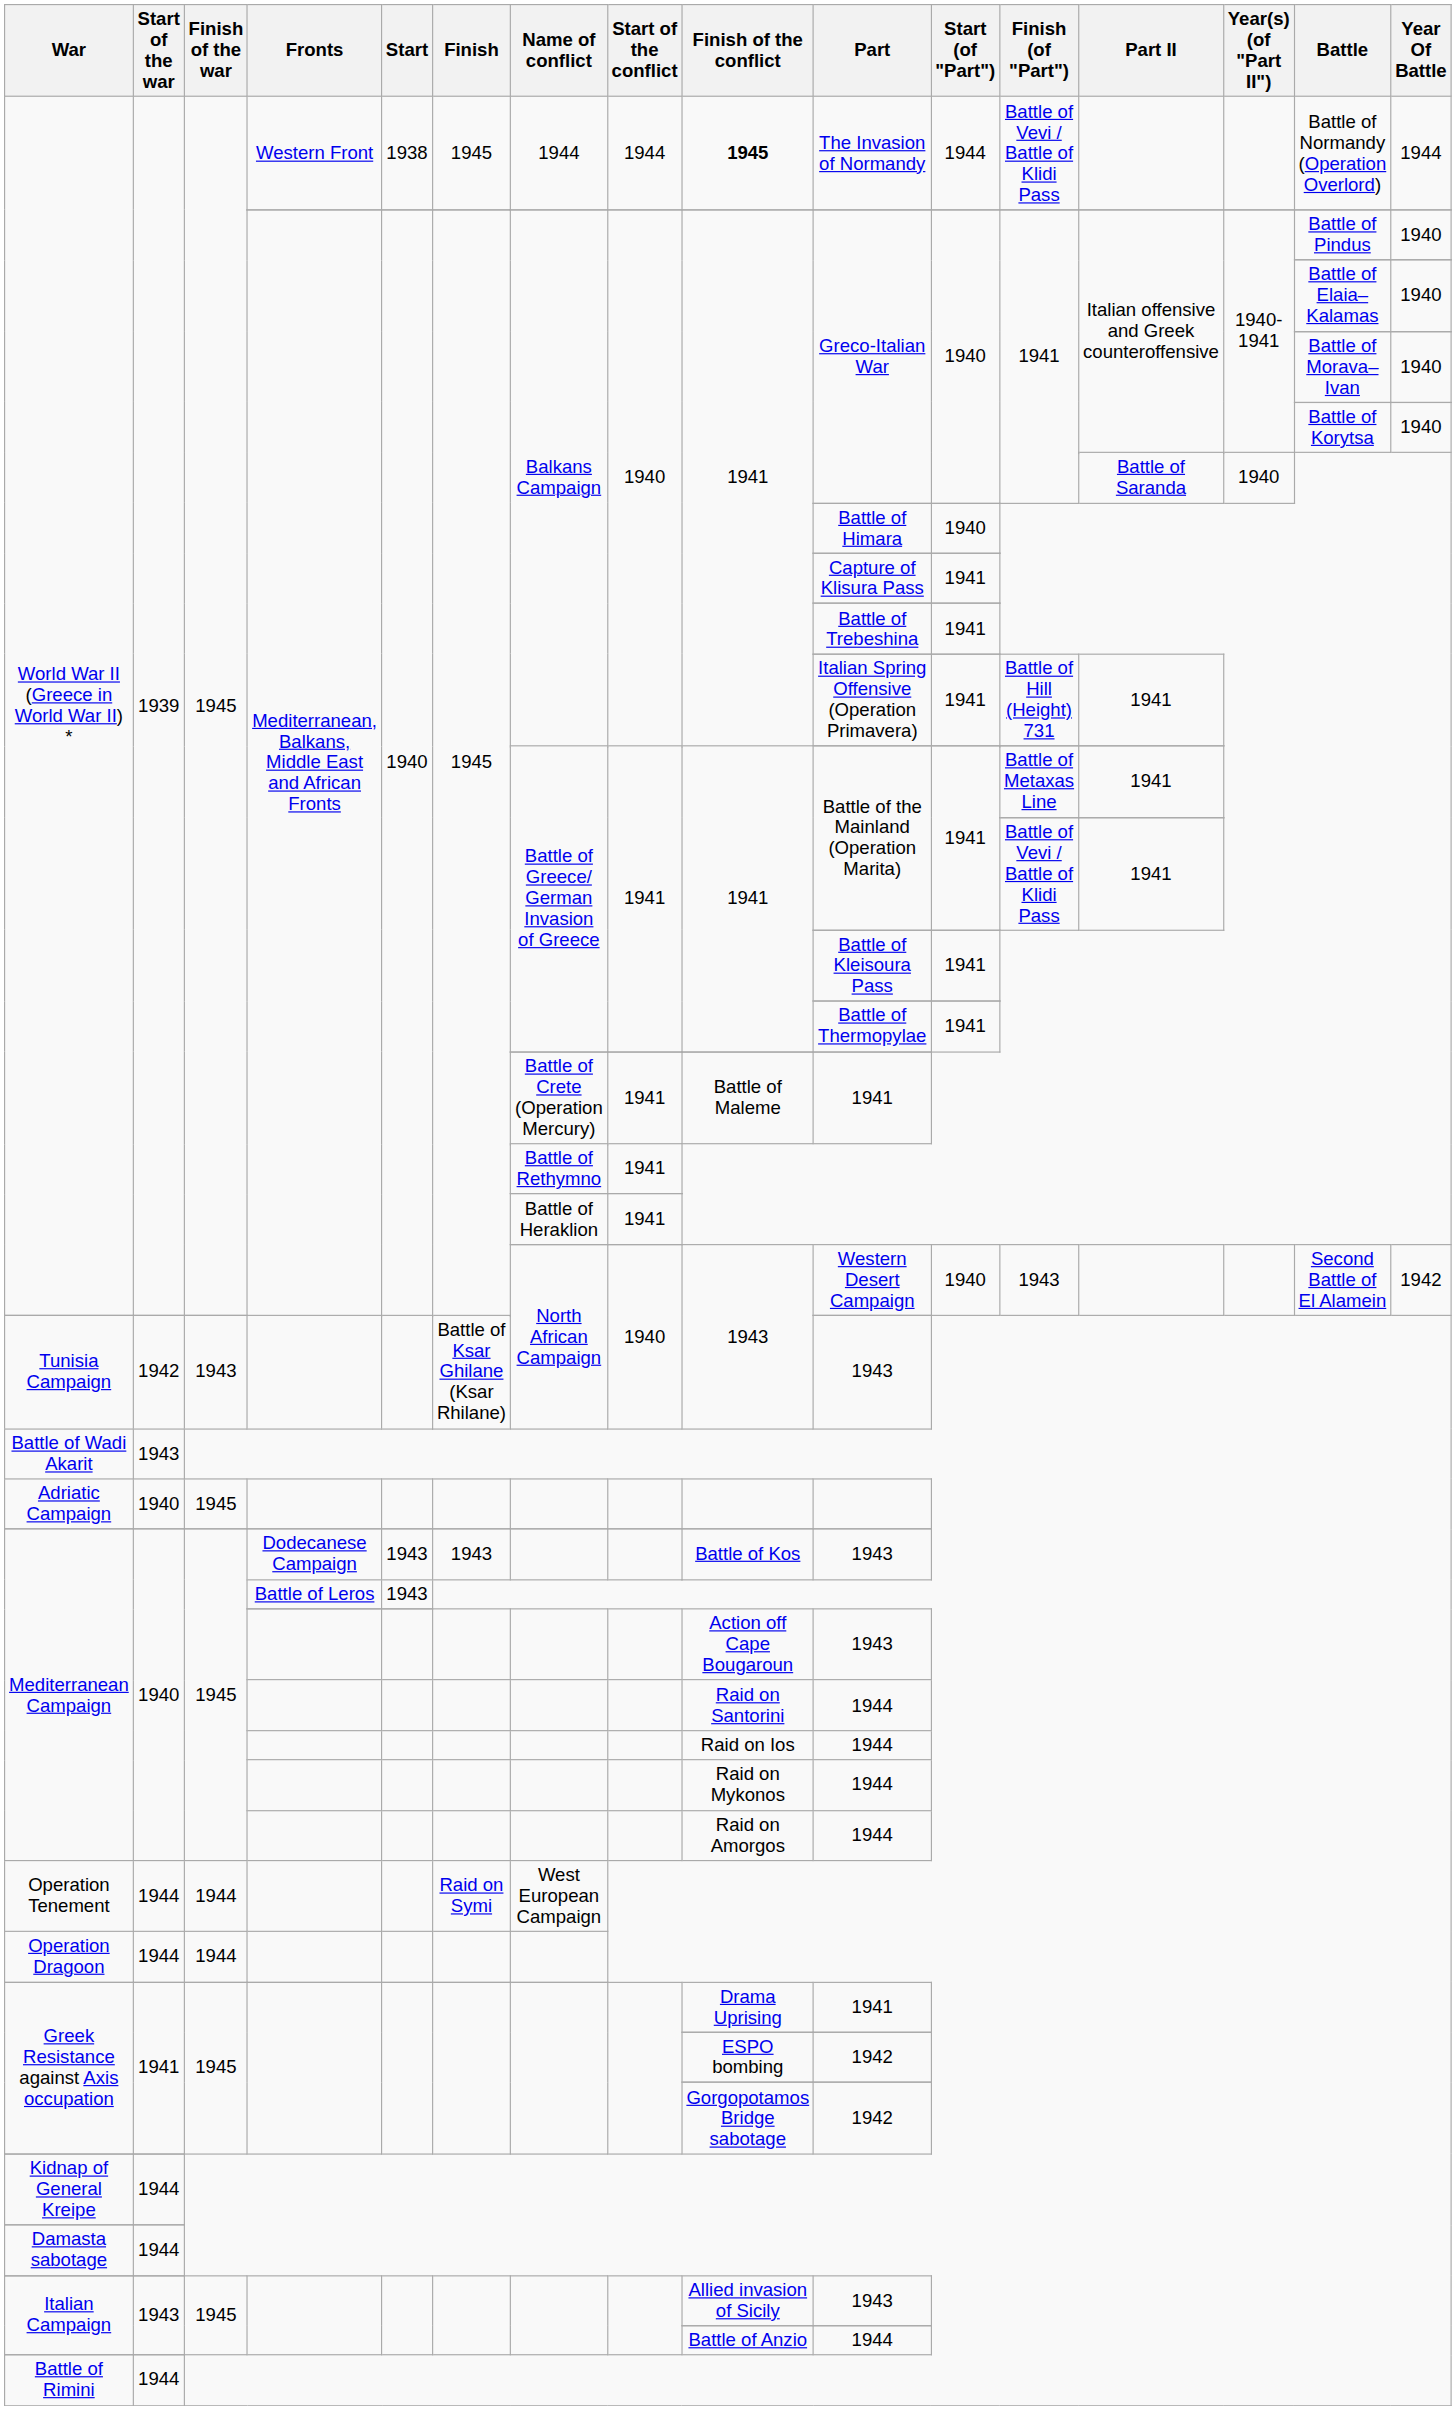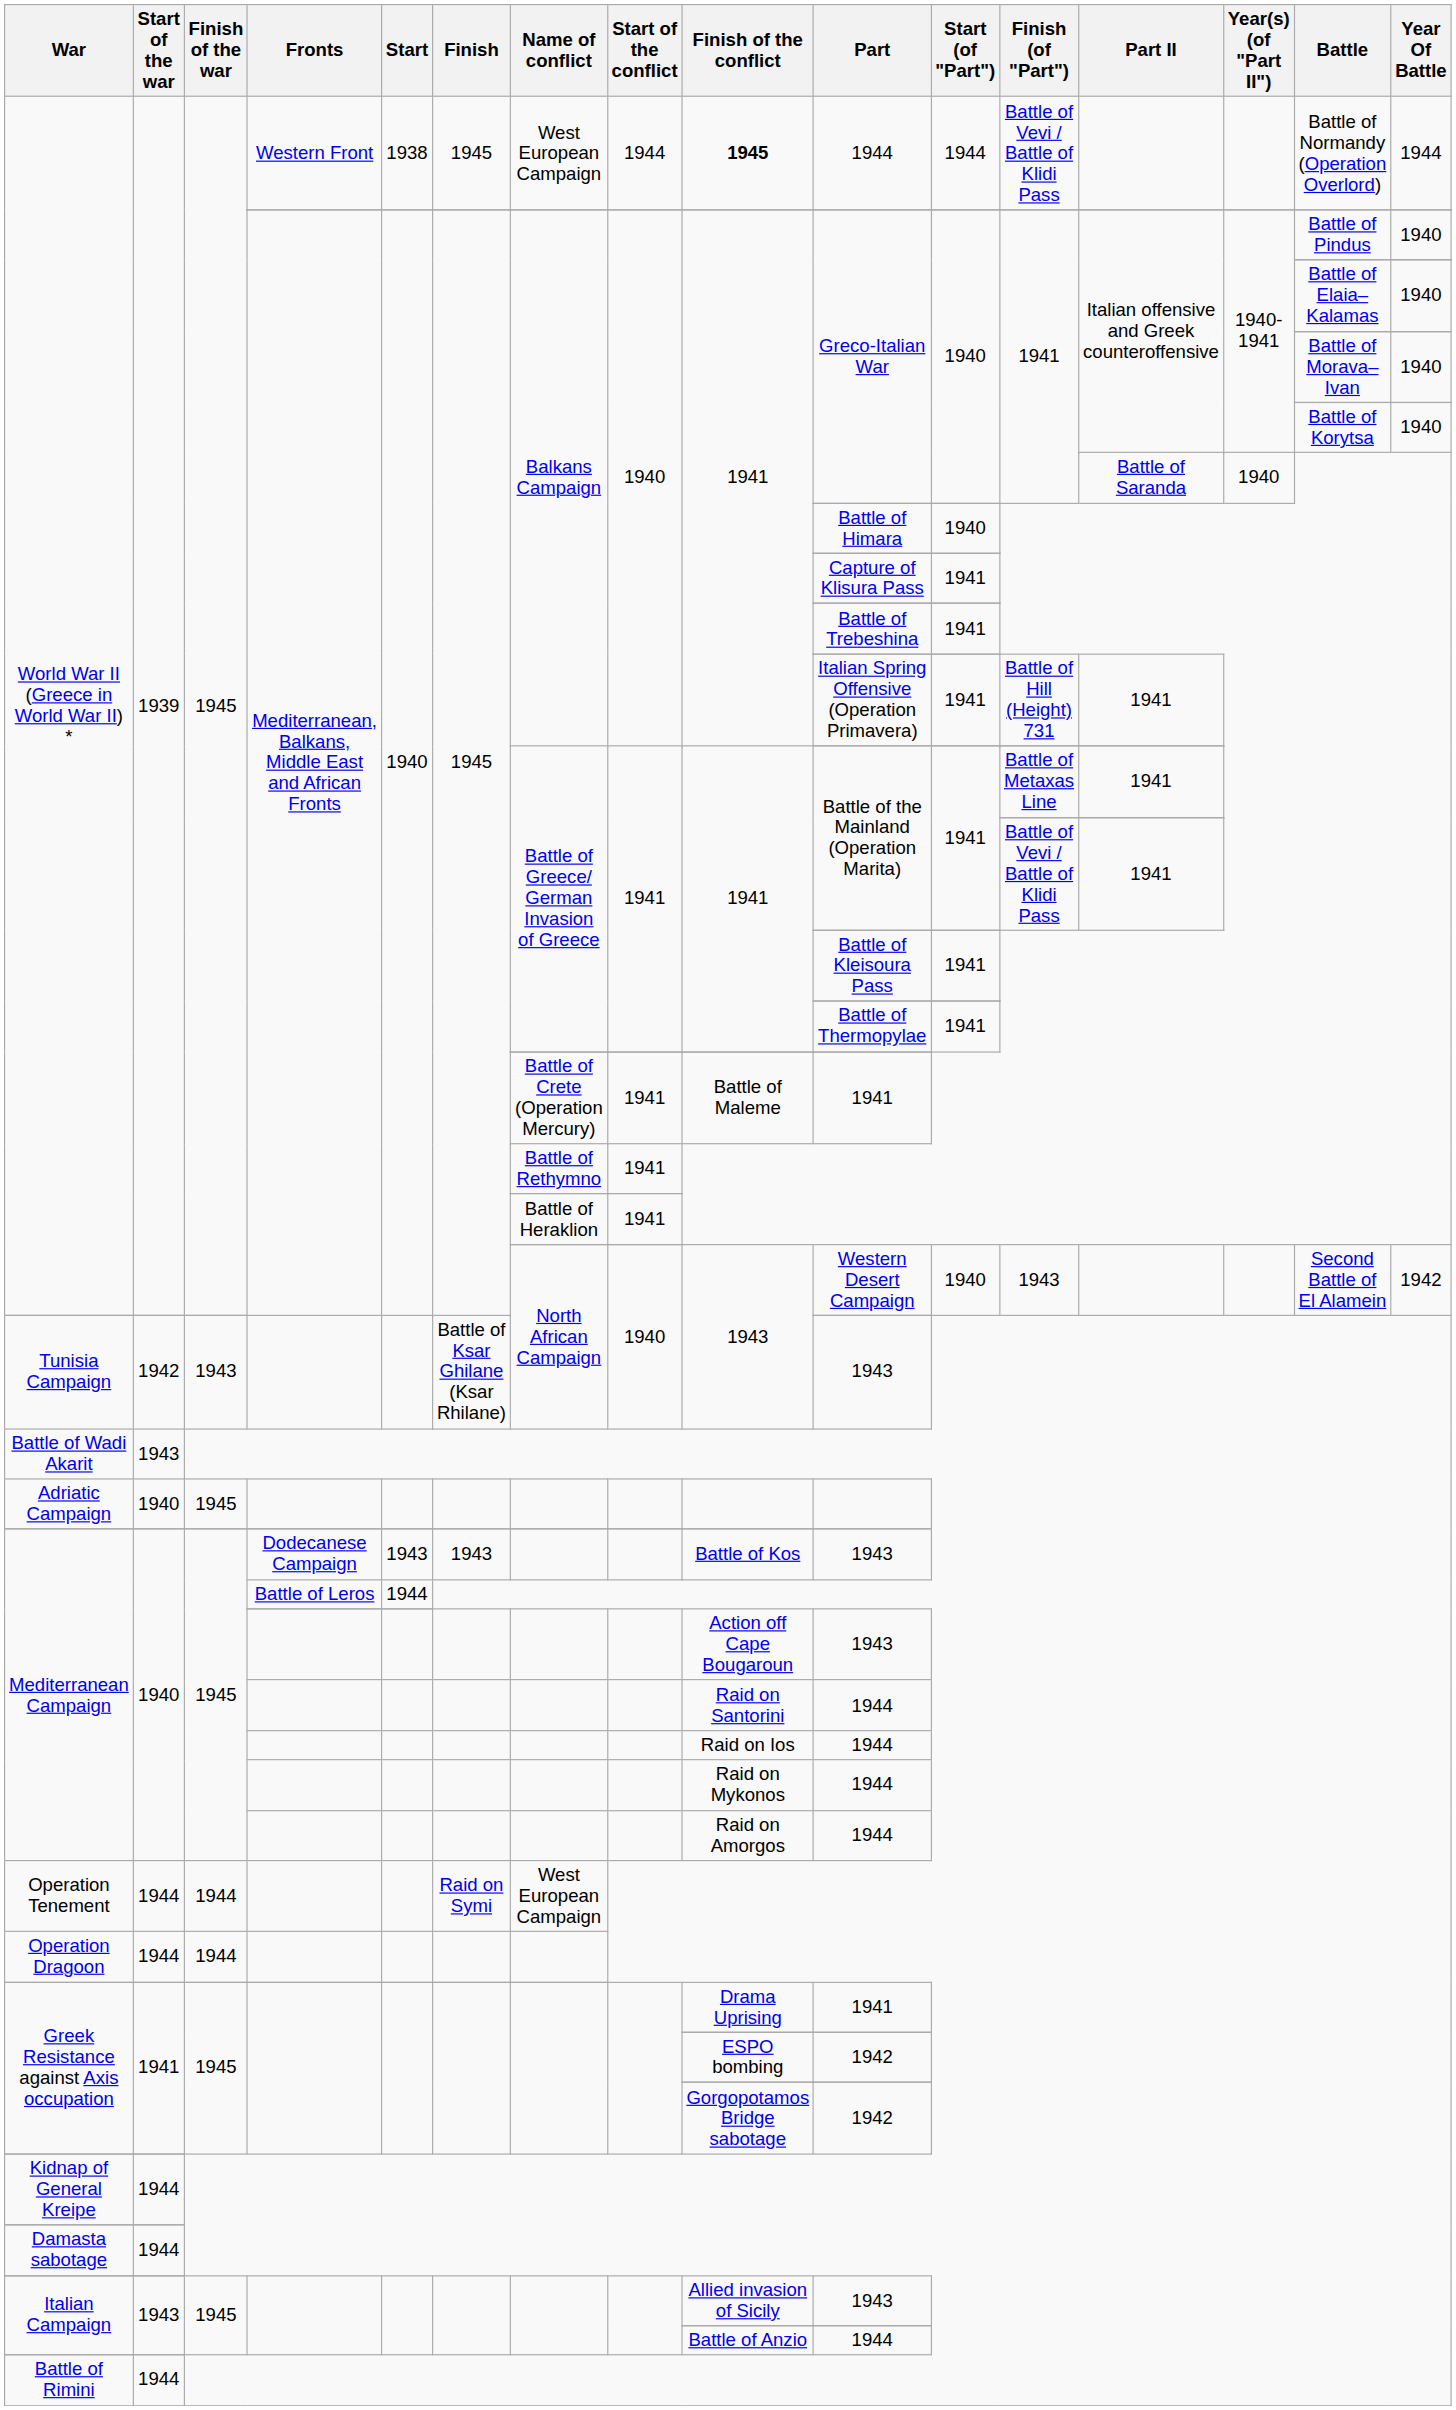 <table class="wikitable" style="text-align:center">
 <tr>
 <th class="unsortable">War</th>
 <th class="unsortable">Start of the war</th>
 <th class="unsortable">Finish of the war</th>
 <th class="unsortable">Fronts</th>
 <th class="unsortable">Start</th>
 <th class="unsortable">Finish</th>
 <th class="unsortable">Name of conflict</th>
 <th>Start of the conflict</th>
 <th>Finish of the conflict</th>
 <th class="unsortable">Part</th>
 <th class="unsortable">Start (of "Part")</th>
 <th class="unsortable">Finish (of "Part")</th>
 <th class="unsortable">Part II</th>
 <th class="unsortable">Year(s) (of "Part II")</th>
 <th class="unsortable">Battle</th>
 <th>Year Of Battle</th>
 </tr>
 <tr>
 <td rowspan=41><a href='#'>World War II</a> (<a href='#'>Greece in World War II</a>) <span> * </span></td>
 <td rowspan=41>1939</td>
 <td rowspan=41>1945</td>
 <td><a href='#'>Western Front</a></td>
 <td>1938</td>
 <td>1945</td>
-<td>1944</td>
+<td>West European Campaign</td>
 <td>1944</td>
 <td><strong>1945</strong></td>
-<td><a href='#'>The Invasion of Normandy</a></td>
+<td>1944</td>
 <td>1944</td>
 <td><a href='#'>Battle of Vevi / Battle of Klidi Pass</a></td>
 <td></td>
 <td></td>
 <td>Battle of Normandy (<a href='#'>Operation Overlord</a>)</td>
 <td>1944</td>
 </tr>
 <tr>
 </tr>
 <tr>
 <td rowspan=40><a href='#'>Mediterranean, Balkans, Middle East and African Fronts</a></td>
 <td rowspan=40>1940</td>
 <td rowspan=40>1945</td>
 </tr>
 <tr>
 </tr>
 <tr>
 <td rowspan=18><a href='#'>Balkans Campaign</a></td>
 <td rowspan=18>1940</td>
 <td rowspan=18>1941</td>
 <td rowspan=9><a href='#'>Greco-Italian War</a></td>
 <td rowspan=9>1940</td>
 <td rowspan=9>1941</td>
 <td rowspan=8>Italian offensive and Greek counteroffensive</td>
 <td rowspan=8>1940-1941</td>
 <td><a href='#'>Battle of Pindus</a></td>
 <td>1940</td>
 </tr>
 <tr>
 </tr>
 <tr>
 <td><a href='#'>Battle of Elaia–Kalamas</a></td>
 <td>1940</td>
 </tr>
 <tr>
 </tr>
 <tr>
 <td><a href='#'>Battle of Morava–Ivan</a></td>
 <td>1940</td>
 </tr>
 <tr>
 </tr>
 <tr>
 <td><a href='#'>Battle of Korytsa</a></td>
 <td>1940</td>
 </tr>
 <tr>
 </tr>
 <tr>
 <td><a href='#'>Battle of Saranda</a></td>
 <td>1940</td>
 </tr>
 <tr>
 </tr>
 <tr>
 <td><a href='#'>Battle of Himara</a></td>
 <td>1940</td>
 </tr>
 <tr>
 </tr>
 <tr>
 <td><a href='#'>Capture of Klisura Pass</a></td>
 <td>1941</td>
 </tr>
 <tr>
 </tr>
 <tr>
 <td><a href='#'>Battle of Trebeshina</a></td>
 <td>1941</td>
 </tr>
 <tr>
 </tr>
 <tr>
 <td><a href='#'>Italian Spring Offensive</a> (Operation Primavera)</td>
 <td>1941</td>
 <td><a href='#'>Battle of Hill (Height) 731</a></td>
 <td>1941</td>
 </tr>
 <tr>
 </tr>
 <tr>
 <td rowspan=9><a href='#'>Battle of Greece/ German Invasion of Greece</a></td>
 <td rowspan=9>1941</td>
 <td rowspan=9>1941</td>
 <td rowspan=5>Battle of the Mainland <br> (Operation Marita)</td>
 <td rowspan=5>1941</td>
 </tr>
 <tr>
 </tr>
 <tr>
 <td><a href='#'>Battle of Metaxas Line</a></td>
 <td>1941</td>
 </tr>
 <tr>
 </tr>
 <tr>
 <td><a href='#'>Battle of Vevi / Battle of Klidi Pass</a></td>
 <td>1941</td>
 </tr>
 <tr>
 </tr>
 <tr>
 <td><a href='#'>Battle of Kleisoura Pass</a></td>
 <td>1941</td>
 </tr>
 <tr>
 </tr>
 <tr>
 <td><a href='#'>Battle of Thermopylae</a></td>
 <td>1941</td>
 </tr>
 <tr>
 </tr>
 <tr>
 <td rowspan=4><a href='#'>Battle of Crete</a> <br> (Operation Mercury)</td>
 <td rowspan=4>1941</td>
 </tr>
 <tr>
 </tr>
 <tr>
 <td>Battle of Maleme</td>
 <td>1941</td>
 </tr>
 <tr>
 </tr>
 <tr>
 <td><a href='#'>Battle of Rethymno</a></td>
 <td>1941</td>
 </tr>
 <tr>
 </tr>
 <tr>
 <td>Battle of Heraklion</td>
 <td>1941</td>
 </tr>
 <tr>
 </tr>
 <tr>
 <td rowspan=3><a href='#'>North African Campaign</a></td>
 <td rowspan=3>1940</td>
 <td rowspan=3>1943</td>
 <td><a href='#'>Western Desert Campaign</a></td>
 <td>1940</td>
 <td>1943</td>
 <td></td>
 <td></td>
 <td><a href='#'>Second Battle of El Alamein</a></td>
 <td>1942</td>
 </tr>
 <tr>
 </tr>
 <tr>
 <td rowspan=2><a href='#'>Tunisia Campaign</a></td>
 <td rowspan=2>1942</td>
 <td rowspan=2>1943</td>
 <td rowspan=2></td>
 <td rowspan=2></td>
 <td>Battle of <a href='#'>Ksar Ghilane</a> (Ksar Rhilane)</td>
 <td>1943</td>
 </tr>
 <tr>
 </tr>
 <tr>
 <td><a href='#'>Battle of Wadi Akarit</a></td>
 <td>1943</td>
 </tr>
 <tr>
 <td><a href='#'>Adriatic Campaign</a></td>
 <td>1940</td>
 <td>1945</td>
 <td></td>
 <td></td>
 <td></td>
 <td></td>
 <td></td>
 <td></td>
 <td></td>
 </tr>
 <tr>
 </tr>
 <tr>
 <td rowspan=9><a href='#'>Mediterranean Campaign</a></td>
 <td rowspan=9>1940</td>
 <td rowspan=9>1945</td>
 <td rowspan=2><a href='#'>Dodecanese Campaign</a></td>
 <td rowspan=2>1943</td>
 <td rowspan=2>1943</td>
 <td rowspan=2></td>
 <td rowspan=2></td>
 <td><a href='#'>Battle of Kos</a></td>
 <td>1943</td>
 </tr>
 <tr>
 </tr>
 <tr>
 <td><a href='#'>Battle of Leros</a></td>
-<td>1943</td>
+<td>1944</td>
 </tr>
 <tr>
 </tr>
 <tr>
 <td></td>
 <td></td>
 <td></td>
 <td></td>
 <td></td>
 <td><a href='#'>Action off Cape Bougaroun</a></td>
 <td>1943</td>
 </tr>
 <tr>
 <td></td>
 <td></td>
 <td></td>
 <td></td>
 <td></td>
 <td><a href='#'>Raid on Santorini</a></td>
 <td>1944</td>
 </tr>
 <tr>
 <td></td>
 <td></td>
 <td></td>
 <td></td>
 <td></td>
 <td>Raid on Ios</td>
 <td>1944</td>
 </tr>
 <tr>
 <td></td>
 <td></td>
 <td></td>
 <td></td>
 <td></td>
 <td>Raid on Mykonos</td>
 <td>1944</td>
 </tr>
 <tr>
 <td></td>
 <td></td>
 <td></td>
 <td></td>
 <td></td>
 <td>Raid on Amorgos</td>
 <td>1944</td>
 </tr>
 <tr>
 <td>Operation Tenement</td>
 <td>1944</td>
 <td>1944</td>
 <td></td>
 <td></td>
 <td><a href='#'>Raid on Symi</a></td>
 <td>West European Campaign</td>
 </tr>
 <tr>
 <td><a href='#'>Operation Dragoon</a></td>
 <td>1944</td>
 <td>1944</td>
 <td></td>
 <td></td>
 <td></td>
 <td></td>
 </tr>
 <tr>
 </tr>
 <tr>
 <td rowspan=5><a href='#'>Greek Resistance</a> against <a href='#'>Axis occupation</a></td>
 <td rowspan=5>1941</td>
 <td rowspan=5>1945</td>
 <td rowspan=5></td>
 <td rowspan=5></td>
 <td rowspan=5></td>
 <td rowspan=5></td>
 <td rowspan=5></td>
 <td><a href='#'>Drama Uprising</a></td>
 <td>1941</td>
 </tr>
 <tr>
 </tr>
 <tr>
 <td><a href='#'>ESPO</a> bombing</td>
 <td>1942</td>
 </tr>
 <tr>
 </tr>
 <tr>
 <td><a href='#'>Gorgopotamos Bridge sabotage</a></td>
 <td>1942</td>
 </tr>
 <tr>
 </tr>
 <tr>
 <td><a href='#'>Kidnap of General Kreipe</a></td>
 <td>1944</td>
 </tr>
 <tr>
 </tr>
 <tr>
 <td><a href='#'>Damasta sabotage</a></td>
 <td>1944</td>
 </tr>
 <tr>
 </tr>
 <tr>
 <td rowspan=3><a href='#'>Italian Campaign</a></td>
 <td rowspan=3>1943</td>
 <td rowspan=3>1945</td>
 <td rowspan=3></td>
 <td rowspan=3></td>
 <td rowspan=3></td>
 <td rowspan=3></td>
 <td rowspan=3></td>
 <td><a href='#'>Allied invasion of Sicily</a></td>
 <td>1943</td>
 </tr>
 <tr>
 </tr>
 <tr>
 <td><a href='#'>Battle of Anzio</a></td>
 <td>1944</td>
 </tr>
 <tr>
 </tr>
 <tr>
 <td><a href='#'>Battle of Rimini</a></td>
 <td>1944</td>
 </tr>
 </table>
